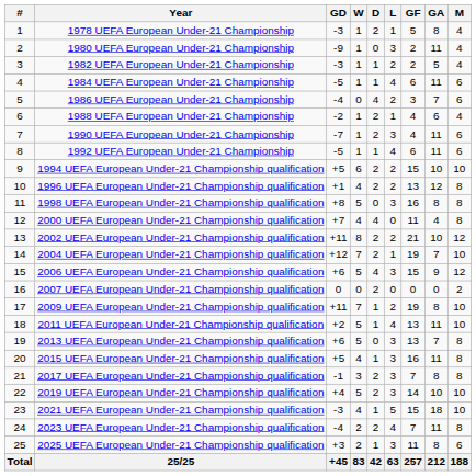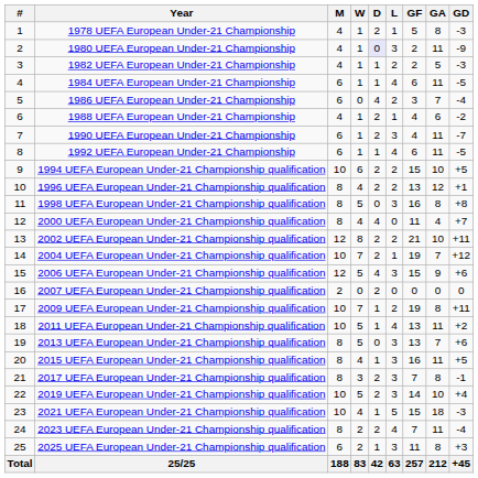 <table class="wikitable sortable" style="text-align:center">
 <tr>
 <th>#</th>
 <th>Year</th>
-<th>GD</th>
+<th>M</th>
 <th>W</th>
 <th>D</th>
 <th>L</th>
 <th>GF</th>
 <th>GA</th>
-<th>M</th>
+<th>GD</th>
 </tr>
 <tr>
 <td>1</td>
 <td><a href='#'>1978 UEFA European Under-21 Championship</a></td>
-<td>-3</td>
+<td>4</td>
 <td>1</td>
 <td>2</td>
 <td>1</td>
 <td>5</td>
 <td>8</td>
-<td>4</td>
+<td>-3</td>
 </tr>
 <tr>
 <td>2</td>
 <td><a href='#'>1980 UEFA European Under-21 Championship</a></td>
-<td>-9</td>
+<td>4</td>
 <td>1</td>
-<td>0</td>
+<td style="background: lavender;">0</td>
 <td>3</td>
 <td>2</td>
 <td>11</td>
-<td>4</td>
+<td>-9</td>
 </tr>
 <tr>
 <td>3</td>
 <td><a href='#'>1982 UEFA European Under-21 Championship</a></td>
-<td>-3</td>
+<td>4</td>
 <td>1</td>
 <td>1</td>
 <td>2</td>
 <td>2</td>
 <td>5</td>
-<td>4</td>
+<td>-3</td>
 </tr>
 <tr>
 <td>4</td>
 <td><a href='#'>1984 UEFA European Under-21 Championship</a></td>
-<td>-5</td>
+<td>6</td>
 <td>1</td>
 <td>1</td>
 <td>4</td>
 <td>6</td>
 <td>11</td>
-<td>6</td>
+<td>-5</td>
 </tr>
 <tr>
 <td>5</td>
 <td><a href='#'>1986 UEFA European Under-21 Championship</a></td>
-<td>-4</td>
+<td>6</td>
 <td>0</td>
 <td>4</td>
 <td>2</td>
 <td>3</td>
 <td>7</td>
-<td>6</td>
+<td>-4</td>
 </tr>
 <tr>
 <td>6</td>
 <td><a href='#'>1988 UEFA European Under-21 Championship</a></td>
-<td>-2</td>
+<td>4</td>
 <td>1</td>
 <td>2</td>
 <td>1</td>
 <td>4</td>
 <td>6</td>
-<td>4</td>
+<td>-2</td>
 </tr>
 <tr>
 <td>7</td>
 <td><a href='#'>1990 UEFA European Under-21 Championship</a></td>
-<td>-7</td>
+<td>6</td>
 <td>1</td>
 <td>2</td>
 <td>3</td>
 <td>4</td>
 <td>11</td>
-<td>6</td>
+<td>-7</td>
 </tr>
 <tr>
 <td>8</td>
 <td><a href='#'>1992 UEFA European Under-21 Championship</a></td>
-<td>-5</td>
+<td>6</td>
 <td>1</td>
 <td>1</td>
 <td>4</td>
 <td>6</td>
 <td>11</td>
-<td>6</td>
+<td>-5</td>
 </tr>
 <tr>
 <td>9</td>
 <td><a href='#'>1994 UEFA European Under-21 Championship qualification</a></td>
-<td>+5</td>
+<td>10</td>
 <td>6</td>
 <td>2</td>
 <td>2</td>
 <td>15</td>
 <td>10</td>
-<td>10</td>
+<td>+5</td>
 </tr>
 <tr>
 <td>10</td>
 <td><a href='#'>1996 UEFA European Under-21 Championship qualification</a></td>
-<td>+1</td>
+<td>8</td>
 <td>4</td>
 <td>2</td>
 <td>2</td>
 <td>13</td>
 <td>12</td>
-<td>8</td>
+<td>+1</td>
 </tr>
 <tr>
 <td>11</td>
 <td><a href='#'>1998 UEFA European Under-21 Championship qualification</a></td>
-<td>+8</td>
+<td>8</td>
 <td>5</td>
 <td>0</td>
 <td>3</td>
 <td>16</td>
 <td>8</td>
-<td>8</td>
+<td>+8</td>
 </tr>
 <tr>
 <td>12</td>
 <td><a href='#'>2000 UEFA European Under-21 Championship qualification</a></td>
-<td>+7</td>
+<td>8</td>
 <td>4</td>
 <td>4</td>
 <td>0</td>
 <td>11</td>
 <td>4</td>
-<td>8</td>
+<td>+7</td>
 </tr>
 <tr>
 <td>13</td>
 <td><a href='#'>2002 UEFA European Under-21 Championship qualification</a></td>
-<td>+11</td>
+<td>12</td>
 <td>8</td>
 <td>2</td>
 <td>2</td>
 <td>21</td>
 <td>10</td>
-<td>12</td>
+<td>+11</td>
 </tr>
 <tr>
 <td>14</td>
 <td><a href='#'>2004 UEFA European Under-21 Championship qualification</a></td>
-<td>+12</td>
+<td>10</td>
 <td>7</td>
 <td>2</td>
 <td>1</td>
 <td>19</td>
 <td>7</td>
-<td>10</td>
+<td>+12</td>
 </tr>
 <tr>
 <td>15</td>
 <td><a href='#'>2006 UEFA European Under-21 Championship qualification</a></td>
-<td>+6</td>
+<td>12</td>
 <td>5</td>
 <td>4</td>
 <td>3</td>
 <td>15</td>
 <td>9</td>
-<td>12</td>
+<td>+6</td>
 </tr>
 <tr>
 <td>16</td>
 <td><a href='#'>2007 UEFA European Under-21 Championship qualification</a></td>
-<td>0</td>
+<td>2</td>
 <td>0</td>
 <td>2</td>
 <td>0</td>
 <td>0</td>
 <td>0</td>
-<td>2</td>
+<td>0</td>
 </tr>
 <tr>
 <td>17</td>
 <td><a href='#'>2009 UEFA European Under-21 Championship qualification</a></td>
-<td>+11</td>
+<td>10</td>
 <td>7</td>
 <td>1</td>
 <td>2</td>
 <td>19</td>
 <td>8</td>
-<td>10</td>
+<td>+11</td>
 </tr>
 <tr>
 <td>18</td>
 <td><a href='#'>2011 UEFA European Under-21 Championship qualification</a></td>
-<td>+2</td>
+<td>10</td>
 <td>5</td>
 <td>1</td>
 <td>4</td>
 <td>13</td>
 <td>11</td>
-<td>10</td>
+<td>+2</td>
 </tr>
 <tr>
 <td>19</td>
 <td><a href='#'>2013 UEFA European Under-21 Championship qualification</a></td>
-<td>+6</td>
+<td>8</td>
 <td>5</td>
 <td>0</td>
 <td>3</td>
 <td>13</td>
 <td>7</td>
-<td>8</td>
+<td>+6</td>
 </tr>
 <tr>
 <td>20</td>
 <td><a href='#'>2015 UEFA European Under-21 Championship qualification</a></td>
-<td>+5</td>
+<td>8</td>
 <td>4</td>
 <td>1</td>
 <td>3</td>
 <td>16</td>
 <td>11</td>
-<td>8</td>
+<td>+5</td>
 </tr>
 <tr>
 <td>21</td>
 <td><a href='#'>2017 UEFA European Under-21 Championship qualification</a></td>
-<td>-1</td>
+<td>8</td>
 <td>3</td>
 <td>2</td>
 <td>3</td>
 <td>7</td>
 <td>8</td>
-<td>8</td>
+<td>-1</td>
 </tr>
 <tr>
 <td>22</td>
 <td><a href='#'>2019 UEFA European Under-21 Championship qualification</a></td>
-<td>+4</td>
+<td>10</td>
 <td>5</td>
 <td>2</td>
 <td>3</td>
 <td>14</td>
 <td>10</td>
-<td>10</td>
+<td>+4</td>
 </tr>
 <tr>
 <td>23</td>
 <td><a href='#'>2021 UEFA European Under-21 Championship qualification</a></td>
-<td>-3</td>
+<td>10</td>
 <td>4</td>
 <td>1</td>
 <td>5</td>
 <td>15</td>
 <td>18</td>
-<td>10</td>
+<td>-3</td>
 </tr>
 <tr>
 <td>24</td>
 <td><a href='#'>2023 UEFA European Under-21 Championship qualification</a></td>
-<td>-4</td>
+<td>8</td>
 <td>2</td>
 <td>2</td>
 <td>4</td>
 <td>7</td>
 <td>11</td>
-<td>8</td>
+<td>-4</td>
 </tr>
 <tr>
 <td>25</td>
 <td><a href='#'>2025 UEFA European Under-21 Championship qualification</a></td>
-<td>+3</td>
+<td>6</td>
 <td>2</td>
 <td>1</td>
 <td>3</td>
 <td>11</td>
 <td>8</td>
-<td>6</td>
+<td>+3</td>
 </tr>
 <tr>
 <th><strong>Total</strong></th>
 <th>25/25</th>
-<th>+45</th>
+<th>188</th>
 <th>83</th>
 <th>42</th>
 <th>63</th>
 <th>257</th>
 <th>212</th>
-<th>188</th>
+<th>+45</th>
 </tr>
 </table>
